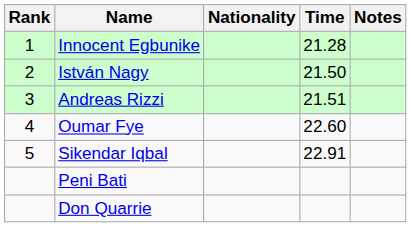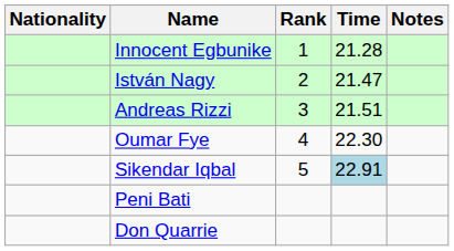 <table class="wikitable sortable" style="text-align:center">
 <tr>
+<th>Nationality</th>
+<th>Name</th>
 <th>Rank</th>
-<th>Name</th>
-<th>Nationality</th>
 <th>Time</th>
 <th>Notes</th>
 </tr>
 <tr style="background:#ccffcc;">
+<td align=left></td>
+<td align=left><a href='#'>Innocent Egbunike</a></td>
 <td align="center">1</td>
-<td align=left><a href='#'>Innocent Egbunike</a></td>
-<td align=left></td>
 <td align="center">21.28</td>
 <td></td>
 </tr>
 <tr style="background:#ccffcc;">
+<td align=left></td>
+<td align=left><a href='#'>István Nagy</a></td>
 <td align="center">2</td>
-<td align=left><a href='#'>István Nagy</a></td>
-<td align=left></td>
-<td align="center">21.50</td>
+<td align="center">21.47</td>
 <td></td>
 </tr>
 <tr style="background:#ccffcc;">
+<td align=left></td>
+<td align=left><a href='#'>Andreas Rizzi</a></td>
 <td align="center">3</td>
-<td align=left><a href='#'>Andreas Rizzi</a></td>
-<td align=left></td>
 <td align="center">21.51</td>
 <td></td>
 </tr>
 <tr>
+<td align=left></td>
+<td align=left><a href='#'>Oumar Fye</a></td>
 <td align="center">4</td>
-<td align=left><a href='#'>Oumar Fye</a></td>
-<td align=left></td>
-<td align="center">22.60</td>
+<td align="center">22.30</td>
 <td></td>
 </tr>
 <tr>
+<td align=left></td>
+<td align=left><a href='#'>Sikendar Iqbal</a></td>
 <td align="center">5</td>
-<td align=left><a href='#'>Sikendar Iqbal</a></td>
-<td align=left></td>
-<td align="center">22.91</td>
+<td align="center" style="background: lightblue;">22.91</td>
 <td></td>
 </tr>
 <tr>
+<td align=left></td>
+<td align=left><a href='#'>Peni Bati</a></td>
 <td align="center"></td>
-<td align=left><a href='#'>Peni Bati</a></td>
-<td align=left></td>
 <td></td>
 <td align="center"></td>
 </tr>
 <tr>
+<td align=left></td>
+<td align=left><a href='#'>Don Quarrie</a></td>
 <td align="center"></td>
-<td align=left><a href='#'>Don Quarrie</a></td>
-<td align=left></td>
 <td></td>
 <td align="center"></td>
 </tr>
 </table>
